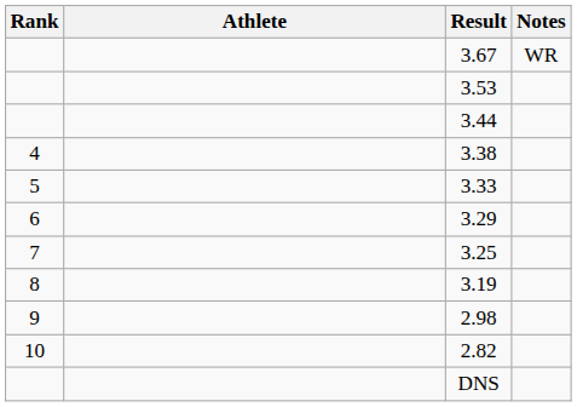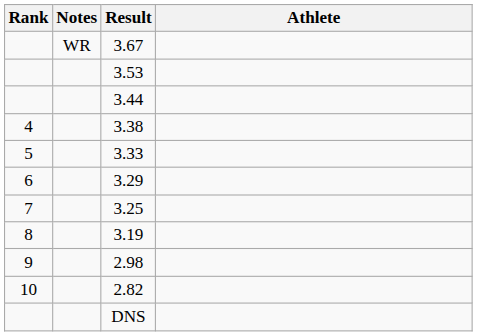 <table class="wikitable" style="text-align:center">
 <tr>
 <th>Rank</th>
+<th>Notes</th>
+<th>Result</th>
 <th Style="width:18em">Athlete</th>
-<th>Result</th>
-<th>Notes</th>
 </tr>
 <tr>
 <td></td>
+<td>WR</td>
+<td>3.67</td>
 <td style="text-align:left"></td>
-<td>3.67</td>
-<td>WR</td>
 </tr>
 <tr>
 <td></td>
+<td></td>
+<td>3.53</td>
 <td style="text-align:left"></td>
-<td>3.53</td>
-<td></td>
 </tr>
 <tr>
 <td></td>
+<td></td>
+<td>3.44</td>
 <td style="text-align:left"></td>
-<td>3.44</td>
-<td></td>
 </tr>
 <tr>
 <td>4</td>
+<td></td>
+<td>3.38</td>
 <td style="text-align:left"></td>
-<td>3.38</td>
-<td></td>
 </tr>
 <tr>
 <td>5</td>
+<td></td>
+<td>3.33</td>
 <td style="text-align:left"></td>
-<td>3.33</td>
-<td></td>
 </tr>
 <tr>
 <td>6</td>
+<td></td>
+<td>3.29</td>
 <td style="text-align:left"></td>
-<td>3.29</td>
-<td></td>
 </tr>
 <tr>
 <td>7</td>
+<td></td>
+<td>3.25</td>
 <td style="text-align:left"></td>
-<td>3.25</td>
-<td></td>
 </tr>
 <tr>
 <td>8</td>
+<td></td>
+<td>3.19</td>
 <td style="text-align:left"></td>
-<td>3.19</td>
-<td></td>
 </tr>
 <tr>
 <td>9</td>
+<td></td>
+<td>2.98</td>
 <td style="text-align:left"></td>
-<td>2.98</td>
-<td></td>
 </tr>
 <tr>
 <td>10</td>
+<td></td>
+<td>2.82</td>
 <td style="text-align:left"></td>
-<td>2.82</td>
-<td></td>
 </tr>
 <tr>
 <td></td>
+<td></td>
+<td>DNS</td>
 <td style="text-align:left"></td>
-<td>DNS</td>
-<td></td>
 </tr>
 </table>
